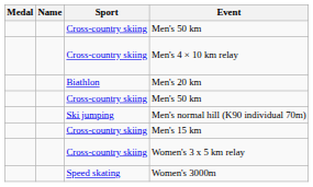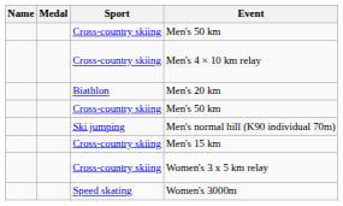 <table class="wikitable sortable" style="font-size:90%">
 <tr>
+<th>Name</th>
 <th>Medal</th>
-<th>Name</th>
 <th>Sport</th>
 <th>Event</th>
 </tr>
 <tr>
 <td></td>
 <td></td>
 <td><a href='#'>Cross-country skiing</a></td>
 <td>Men's 50 km</td>
 </tr>
 <tr>
+<td> <br>  <br>  <br> </td>
 <td></td>
-<td> <br>  <br>  <br> </td>
 <td><a href='#'>Cross-country skiing</a></td>
 <td>Men's 4 × 10 km relay</td>
 </tr>
 <tr>
 <td></td>
 <td></td>
 <td><a href='#'>Biathlon</a></td>
 <td>Men's 20 km</td>
 </tr>
 <tr>
 <td></td>
 <td></td>
 <td><a href='#'>Cross-country skiing</a></td>
 <td>Men's 50 km</td>
 </tr>
 <tr>
 <td></td>
 <td></td>
 <td><a href='#'>Ski jumping</a></td>
 <td>Men's normal hill (K90 individual 70m)</td>
 </tr>
 <tr>
 <td></td>
 <td></td>
 <td><a href='#'>Cross-country skiing</a></td>
 <td>Men's 15 km</td>
 </tr>
 <tr>
+<td> <br>  <br> </td>
 <td></td>
-<td> <br>  <br> </td>
 <td><a href='#'>Cross-country skiing</a></td>
 <td>Women's 3 x 5 km relay</td>
 </tr>
 <tr>
 <td></td>
 <td></td>
 <td><a href='#'>Speed skating</a></td>
 <td>Women's 3000m</td>
 </tr>
 </table>
